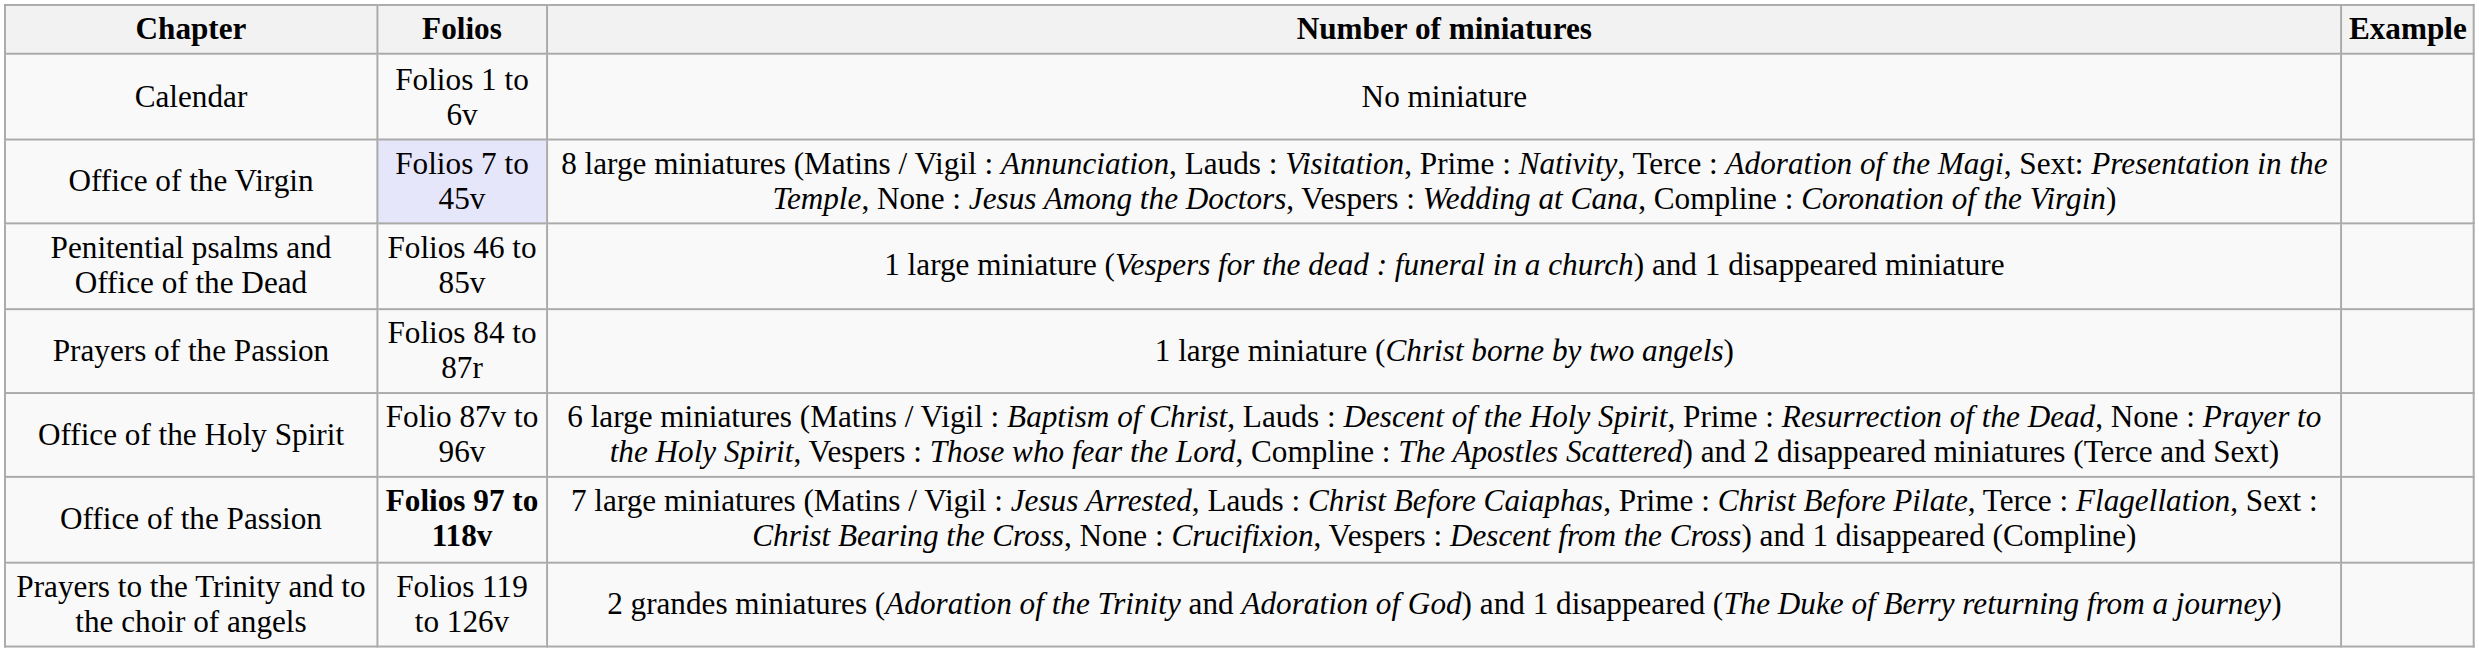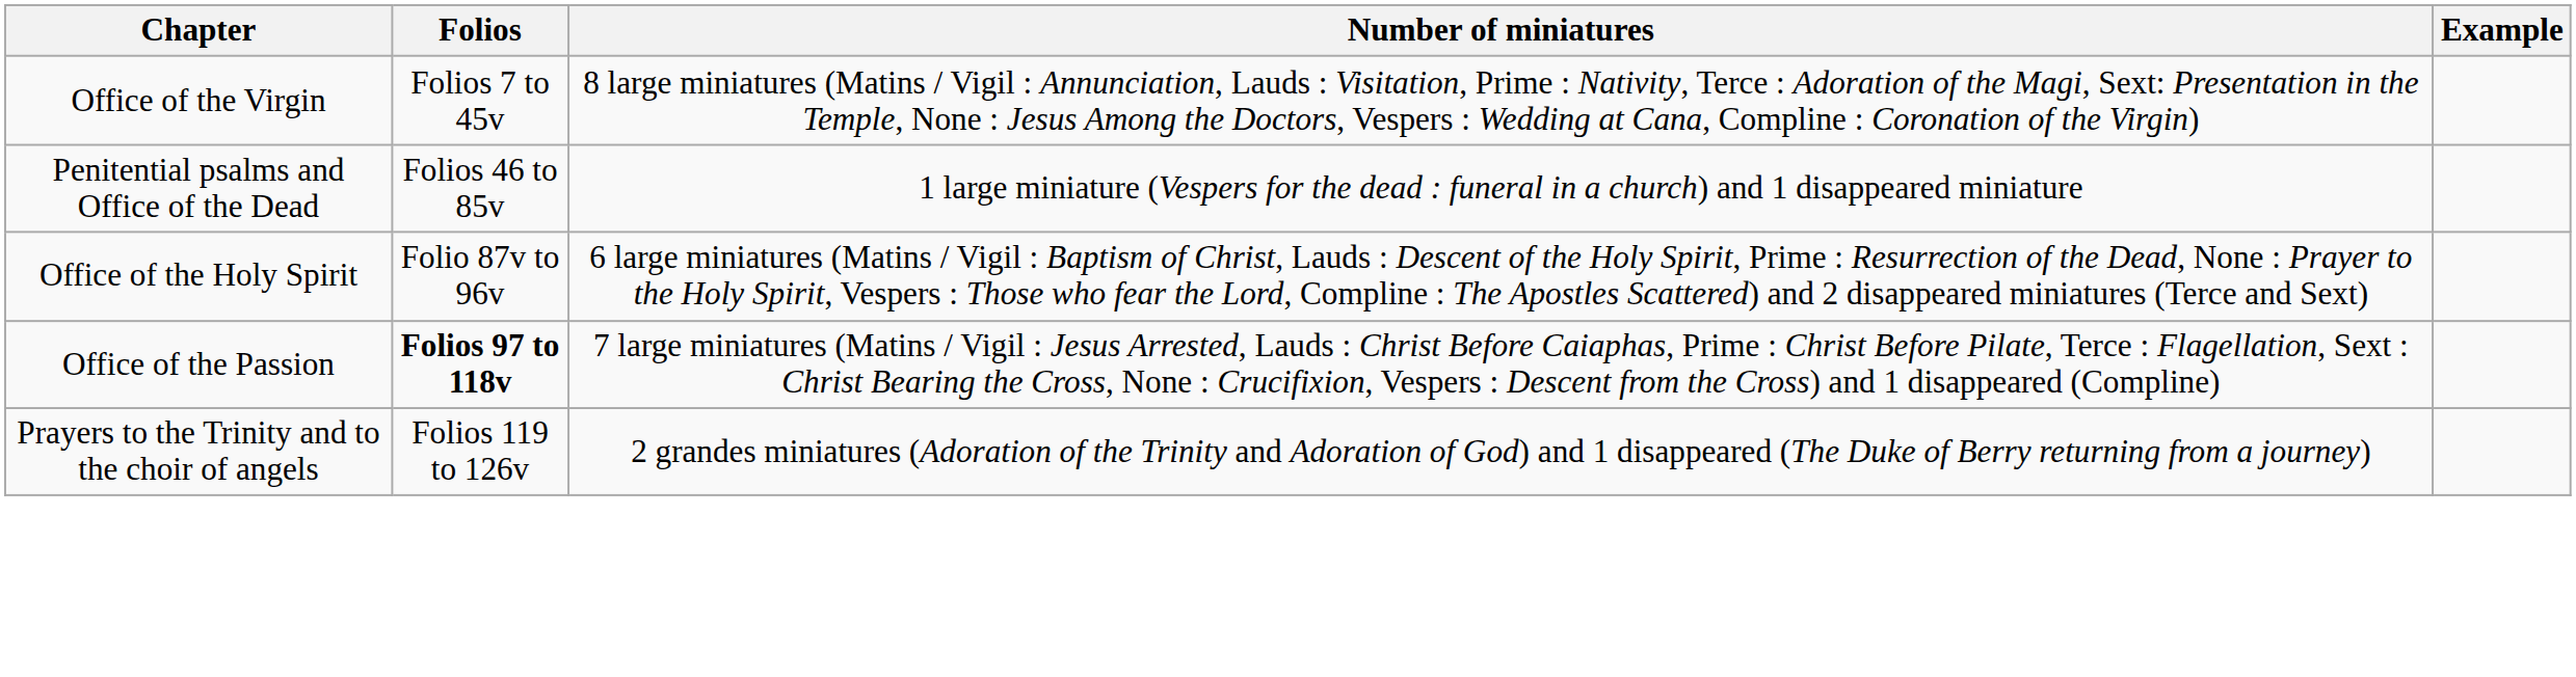 <table class="wikitable" style="text-align:center; width:80%;">
 <tr>
 <th scope=col>Chapter</th>
 <th scope=col>Folios</th>
 <th scope=col>Number of miniatures</th>
 <th scope=col>Example</th>
 </tr>
 <tr>
-<td>Calendar</td>
-<td>Folios 1 to 6v</td>
-<td>No miniature</td>
-<td></td>
-</tr>
-<tr>
 <td>Office of the Virgin</td>
-<td style="background: lavender;">Folios 7 to 45v</td>
+<td>Folios 7 to 45v</td>
 <td>8 large miniatures (Matins / Vigil : <em>Annunciation</em>, Lauds : <em>Visitation</em>, Prime : <em>Nativity</em>, Terce : <em>Adoration of the Magi</em>, Sext: <em>Presentation in the Temple</em>, None : <em>Jesus Among the Doctors</em>, Vespers : <em>Wedding at Cana</em>, Compline : <em>Coronation of the Virgin</em>)</td>
 <td></td>
 </tr>
 <tr>
 <td>Penitential psalms and Office of the Dead</td>
 <td>Folios 46 to 85v</td>
 <td>1 large miniature (<em>Vespers for the dead : funeral in a church</em>) and 1 disappeared miniature</td>
-<td></td>
-</tr>
-<tr>
-<td>Prayers of the Passion</td>
-<td>Folios 84 to 87r</td>
-<td>1 large miniature (<em>Christ borne by two angels</em>)</td>
 <td></td>
 </tr>
 <tr>
 <td>Office of the Holy Spirit</td>
 <td>Folio 87v to 96v</td>
 <td>6 large miniatures (Matins / Vigil : <em>Baptism of Christ</em>, Lauds : <em>Descent of the Holy Spirit</em>, Prime : <em>Resurrection of the Dead</em>, None : <em>Prayer to the Holy Spirit</em>, Vespers : <em>Those who fear the Lord</em>, Compline : <em>The Apostles Scattered</em>) and 2 disappeared miniatures (Terce and Sext)</td>
 <td></td>
 </tr>
 <tr>
 <td>Office of the Passion</td>
 <td><strong>Folios 97 to 118v</strong></td>
 <td>7 large miniatures (Matins / Vigil : <em>Jesus Arrested</em>, Lauds : <em>Christ Before Caiaphas</em>, Prime : <em>Christ Before Pilate</em>, Terce : <em>Flagellation</em>, Sext : <em>Christ Bearing the Cross</em>, None : <em>Crucifixion</em>, Vespers : <em>Descent from the Cross</em>) and 1 disappeared (Compline)</td>
 <td></td>
 </tr>
 <tr>
 <td>Prayers to the Trinity and to the choir of angels</td>
 <td>Folios 119 to 126v</td>
 <td>2 grandes miniatures (<em>Adoration of the Trinity</em> and <em>Adoration of God</em>) and 1 disappeared (<em>The Duke of Berry returning from a journey</em>)</td>
 <td></td>
 </tr>
 </table>
